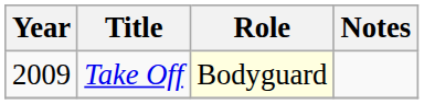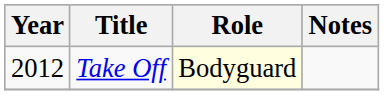 <table class="wikitable sortable">
 <tr>
 <th>Year</th>
 <th>Title</th>
 <th>Role</th>
 <th>Notes</th>
 </tr>
 <tr>
-<td>2009</td>
+<td>2012</td>
 <td><em><a href='#'>Take Off</a></em></td>
 <td style="background: lightyellow;">Bodyguard</td>
 <td></td>
 </tr>
 <tr>
 </tr>
 </table>
